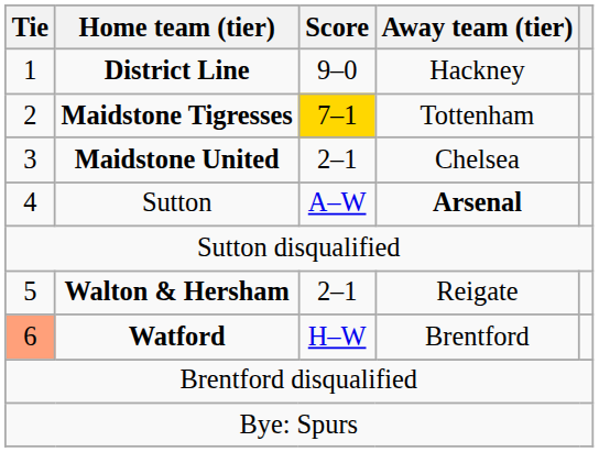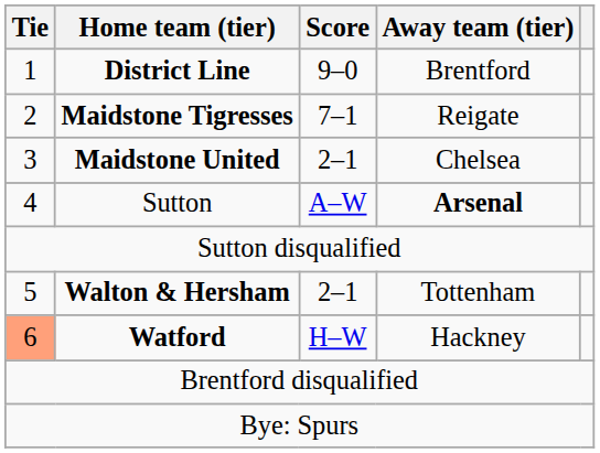 <table class="wikitable" style="text-align:center; font-size:85%">
 <tr>
 <th>Tie</th>
 <th>Home team (tier)</th>
 <th>Score</th>
 <th>Away team (tier)</th>
 <th></th>
 </tr>
 <tr>
 <td align="center">1</td>
 <td><strong>District Line</strong></td>
 <td align="center">9–0</td>
-<td>Hackney</td>
+<td>Brentford</td>
 <td></td>
 </tr>
 <tr>
 <td align="center">2</td>
 <td><strong>Maidstone Tigresses</strong></td>
-<td align="center" style="background: gold;">7–1</td>
-<td>Tottenham</td>
+<td align="center">7–1</td>
+<td>Reigate</td>
 <td></td>
 </tr>
 <tr>
 <td align="center">3</td>
 <td><strong>Maidstone United</strong></td>
 <td align="center">2–1</td>
 <td>Chelsea</td>
 <td></td>
 </tr>
 <tr>
 <td align="center">4</td>
 <td>Sutton</td>
 <td align="center"><a href='#'>A–W</a></td>
 <td><strong>Arsenal</strong></td>
 <td></td>
 </tr>
 <tr>
 <td colspan="5" align="center">Sutton disqualified</td>
 </tr>
 <tr>
 <td align="center">5</td>
 <td><strong>Walton & Hersham</strong></td>
 <td align="center">2–1</td>
-<td>Reigate</td>
+<td>Tottenham</td>
 <td></td>
 </tr>
 <tr>
 <td align="center" style="background: lightsalmon;">6</td>
 <td><strong>Watford</strong></td>
 <td align="center"><a href='#'>H–W</a></td>
-<td>Brentford</td>
+<td>Hackney</td>
 <td></td>
 </tr>
 <tr>
 <td colspan="5" align="center">Brentford disqualified</td>
 </tr>
 <tr>
 <td colspan="5" align="center">Bye: Spurs</td>
 </tr>
 </table>
